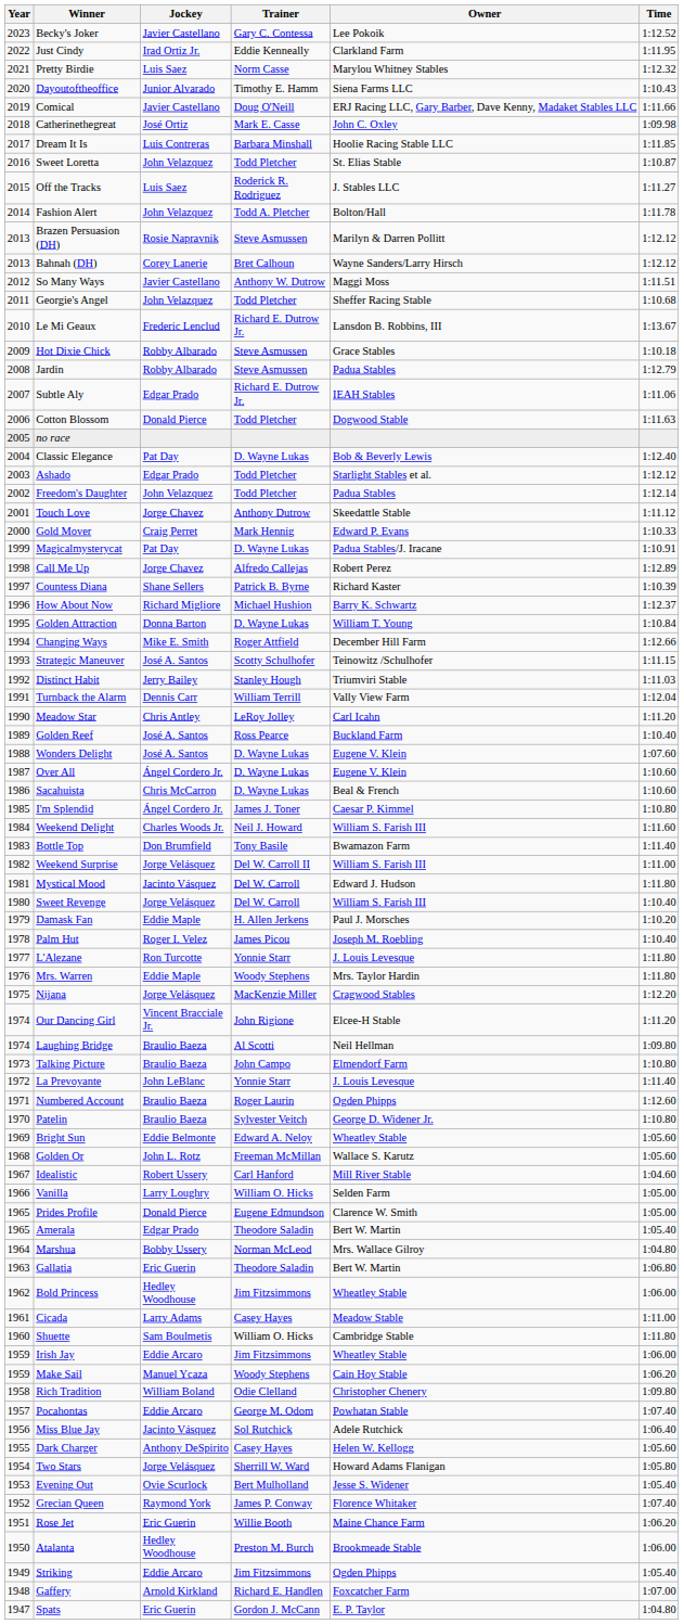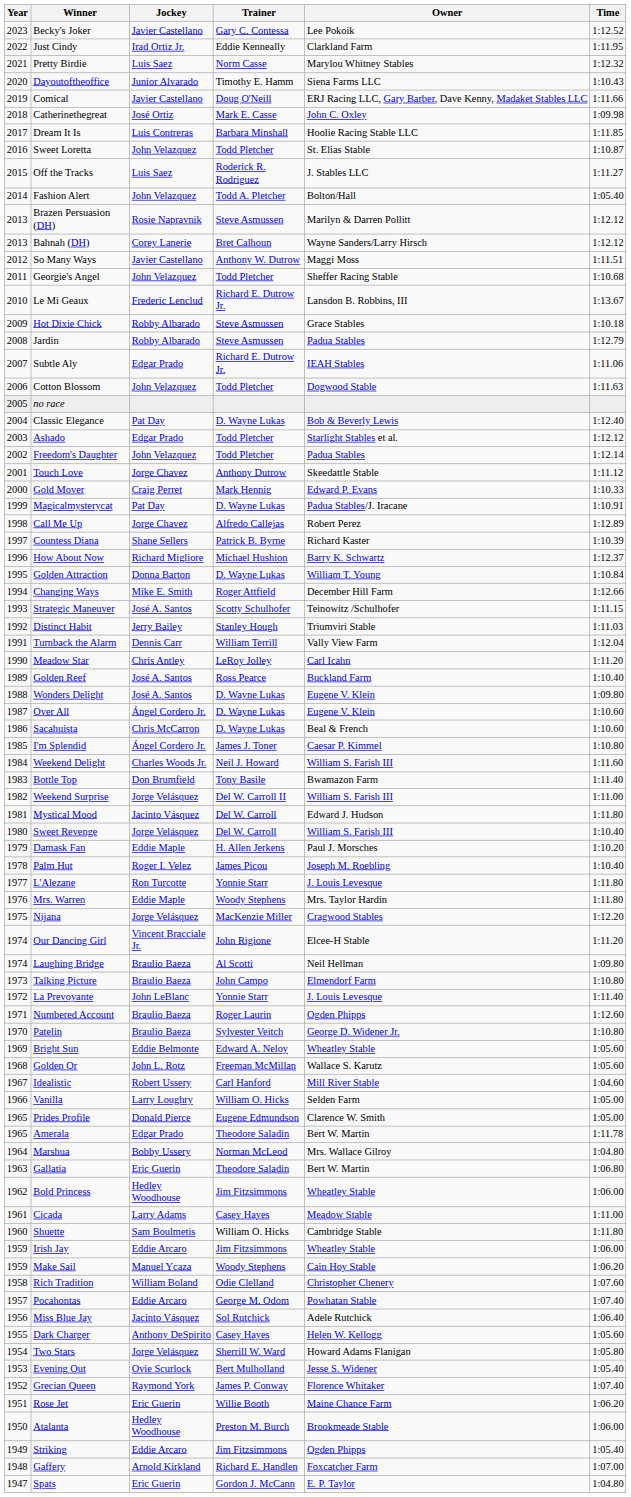 <table class="wikitable sortable" style="font-size:90%">
 <tr>
 <th style="width:30px">Year<br></th>
 <th style="width:130px">Winner<br></th>
 <th style="width:110px">Jockey<br></th>
 <th style="width:120px">Trainer<br></th>
 <th>Owner<br></th>
 <th style="width:25px">Time<br></th>
 </tr>
 <tr>
 <td>2023</td>
 <td>Becky's Joker</td>
 <td><a href='#'>Javier Castellano</a></td>
 <td><a href='#'>Gary C. Contessa</a></td>
 <td>Lee Pokoik</td>
 <td>1:12.52</td>
 </tr>
 <tr>
 <td>2022</td>
 <td>Just Cindy</td>
 <td><a href='#'>Irad Ortiz Jr.</a></td>
 <td>Eddie Kenneally</td>
 <td>Clarkland Farm</td>
 <td>1:11.95</td>
 </tr>
 <tr>
 <td>2021</td>
 <td>Pretty Birdie</td>
 <td><a href='#'>Luis Saez</a></td>
 <td><a href='#'>Norm Casse</a></td>
 <td>Marylou Whitney Stables</td>
 <td>1:12.32</td>
 </tr>
 <tr>
 <td>2020</td>
 <td><a href='#'>Dayoutoftheoffice</a></td>
 <td><a href='#'>Junior Alvarado</a></td>
 <td>Timothy E. Hamm</td>
 <td>Siena Farms LLC</td>
 <td>1:10.43</td>
 </tr>
 <tr>
 <td>2019</td>
 <td>Comical</td>
 <td><a href='#'>Javier Castellano</a></td>
 <td><a href='#'>Doug O'Neill</a></td>
 <td>ERJ Racing LLC, <a href='#'>Gary Barber</a>, Dave Kenny, <a href='#'>Madaket Stables LLC</a></td>
 <td>1:11.66</td>
 </tr>
 <tr>
 <td>2018</td>
 <td>Catherinethegreat</td>
 <td><a href='#'>José Ortiz</a></td>
 <td><a href='#'>Mark E. Casse</a></td>
 <td><a href='#'>John C. Oxley</a></td>
 <td>1:09.98</td>
 </tr>
 <tr>
 <td>2017</td>
 <td>Dream It Is</td>
 <td><a href='#'>Luis Contreras</a></td>
 <td><a href='#'>Barbara Minshall</a></td>
 <td>Hoolie Racing Stable LLC</td>
 <td>1:11.85</td>
 </tr>
 <tr>
 <td>2016</td>
 <td>Sweet Loretta</td>
 <td><a href='#'>John Velazquez</a></td>
 <td><a href='#'>Todd Pletcher</a></td>
 <td>St. Elias Stable</td>
 <td>1:10.87</td>
 </tr>
 <tr>
 <td>2015</td>
 <td>Off the Tracks</td>
 <td><a href='#'>Luis Saez</a></td>
 <td><a href='#'>Roderick R. Rodriguez</a></td>
 <td>J. Stables LLC</td>
 <td>1:11.27</td>
 </tr>
 <tr>
 <td>2014</td>
 <td>Fashion Alert</td>
 <td><a href='#'>John Velazquez</a></td>
 <td><a href='#'>Todd A. Pletcher</a></td>
 <td>Bolton/Hall</td>
-<td>1:11.78</td>
+<td>1:05.40</td>
 </tr>
 <tr>
 <td>2013</td>
 <td>Brazen Persuasion (<a href='#'>DH</a>)</td>
 <td><a href='#'>Rosie Napravnik</a></td>
 <td><a href='#'>Steve Asmussen</a></td>
 <td>Marilyn & Darren Pollitt</td>
 <td>1:12.12</td>
 </tr>
 <tr>
 <td>2013</td>
 <td>Bahnah (<a href='#'>DH</a>)</td>
 <td><a href='#'>Corey Lanerie</a></td>
 <td><a href='#'>Bret Calhoun</a></td>
 <td>Wayne Sanders/Larry Hirsch</td>
 <td>1:12.12</td>
 </tr>
 <tr>
 <td>2012</td>
 <td>So Many Ways</td>
 <td><a href='#'>Javier Castellano</a></td>
 <td><a href='#'>Anthony W. Dutrow</a></td>
 <td>Maggi Moss</td>
 <td>1:11.51</td>
 </tr>
 <tr>
 <td>2011</td>
 <td>Georgie's Angel</td>
 <td><a href='#'>John Velazquez</a></td>
 <td><a href='#'>Todd Pletcher</a></td>
 <td>Sheffer Racing Stable</td>
 <td>1:10.68</td>
 </tr>
 <tr>
 <td>2010</td>
 <td>Le Mi Geaux</td>
 <td><a href='#'>Frederic Lenclud</a></td>
 <td><a href='#'>Richard E. Dutrow Jr.</a></td>
 <td>Lansdon B. Robbins, III</td>
 <td>1:13.67</td>
 </tr>
 <tr>
 <td>2009</td>
 <td><a href='#'>Hot Dixie Chick</a></td>
 <td><a href='#'>Robby Albarado</a></td>
 <td><a href='#'>Steve Asmussen</a></td>
 <td>Grace Stables</td>
 <td>1:10.18</td>
 </tr>
 <tr>
 <td>2008</td>
 <td>Jardin</td>
 <td><a href='#'>Robby Albarado</a></td>
 <td><a href='#'>Steve Asmussen</a></td>
 <td><a href='#'>Padua Stables</a></td>
 <td>1:12.79</td>
 </tr>
 <tr>
 <td>2007</td>
 <td>Subtle Aly</td>
 <td><a href='#'>Edgar Prado</a></td>
 <td><a href='#'>Richard E. Dutrow Jr.</a></td>
 <td><a href='#'>IEAH Stables</a></td>
 <td>1:11.06</td>
 </tr>
 <tr>
 <td>2006</td>
 <td>Cotton Blossom</td>
-<td><a href='#'>Donald Pierce</a></td>
+<td><a href='#'>John Velazquez</a></td>
 <td><a href='#'>Todd Pletcher</a></td>
 <td><a href='#'>Dogwood Stable</a></td>
 <td>1:11.63</td>
 </tr>
 <tr bgcolor="#eeeeee">
 <td>2005</td>
 <td><em>no race</em></td>
 <td></td>
 <td></td>
 <td></td>
 <td></td>
 </tr>
 <tr>
 <td>2004</td>
 <td>Classic Elegance</td>
 <td><a href='#'>Pat Day</a></td>
 <td><a href='#'>D. Wayne Lukas</a></td>
 <td><a href='#'>Bob & Beverly Lewis</a></td>
 <td>1:12.40</td>
 </tr>
 <tr>
 <td>2003</td>
 <td><a href='#'>Ashado</a></td>
 <td><a href='#'>Edgar Prado</a></td>
 <td><a href='#'>Todd Pletcher</a></td>
 <td><a href='#'>Starlight Stables</a> et al.</td>
 <td>1:12.12</td>
 </tr>
 <tr>
 <td>2002</td>
 <td><a href='#'>Freedom's Daughter</a></td>
 <td><a href='#'>John Velazquez</a></td>
 <td><a href='#'>Todd Pletcher</a></td>
 <td><a href='#'>Padua Stables</a></td>
 <td>1:12.14</td>
 </tr>
 <tr>
 <td>2001</td>
 <td><a href='#'>Touch Love</a></td>
 <td><a href='#'>Jorge Chavez</a></td>
 <td><a href='#'>Anthony Dutrow</a></td>
 <td>Skeedattle Stable</td>
 <td>1:11.12</td>
 </tr>
 <tr>
 <td>2000</td>
 <td><a href='#'>Gold Mover</a></td>
 <td><a href='#'>Craig Perret</a></td>
 <td><a href='#'>Mark Hennig</a></td>
 <td><a href='#'>Edward P. Evans</a></td>
 <td>1:10.33</td>
 </tr>
 <tr>
 <td>1999</td>
 <td><a href='#'>Magicalmysterycat</a></td>
 <td><a href='#'>Pat Day</a></td>
 <td><a href='#'>D. Wayne Lukas</a></td>
 <td><a href='#'>Padua Stables</a>/J. Iracane</td>
 <td>1:10.91</td>
 </tr>
 <tr>
 <td>1998</td>
 <td><a href='#'>Call Me Up</a></td>
 <td><a href='#'>Jorge Chavez</a></td>
 <td><a href='#'>Alfredo Callejas</a></td>
 <td>Robert Perez</td>
 <td>1:12.89</td>
 </tr>
 <tr>
 <td>1997</td>
 <td><a href='#'>Countess Diana</a></td>
 <td><a href='#'>Shane Sellers</a></td>
 <td><a href='#'>Patrick B. Byrne</a></td>
 <td>Richard Kaster</td>
 <td>1:10.39</td>
 </tr>
 <tr>
 <td>1996</td>
 <td><a href='#'>How About Now</a></td>
 <td><a href='#'>Richard Migliore</a></td>
 <td><a href='#'>Michael Hushion</a></td>
 <td><a href='#'>Barry K. Schwartz</a></td>
 <td>1:12.37</td>
 </tr>
 <tr>
 <td>1995</td>
 <td><a href='#'>Golden Attraction</a></td>
 <td><a href='#'>Donna Barton</a></td>
 <td><a href='#'>D. Wayne Lukas</a></td>
 <td><a href='#'>William T. Young</a></td>
 <td>1:10.84</td>
 </tr>
 <tr>
 <td>1994</td>
 <td><a href='#'>Changing Ways</a></td>
 <td><a href='#'>Mike E. Smith</a></td>
 <td><a href='#'>Roger Attfield</a></td>
 <td>December Hill Farm</td>
 <td>1:12.66</td>
 </tr>
 <tr>
 <td>1993</td>
 <td><a href='#'>Strategic Maneuver</a></td>
 <td><a href='#'>José A. Santos</a></td>
 <td><a href='#'>Scotty Schulhofer</a></td>
 <td>Teinowitz /Schulhofer</td>
 <td>1:11.15</td>
 </tr>
 <tr>
 <td>1992</td>
 <td><a href='#'>Distinct Habit</a></td>
 <td><a href='#'>Jerry Bailey</a></td>
 <td><a href='#'>Stanley Hough</a></td>
 <td>Triumviri Stable</td>
 <td>1:11.03</td>
 </tr>
 <tr>
 <td>1991</td>
 <td><a href='#'>Turnback the Alarm</a></td>
 <td><a href='#'>Dennis Carr</a></td>
 <td><a href='#'>William Terrill</a></td>
 <td>Vally View Farm</td>
 <td>1:12.04</td>
 </tr>
 <tr>
 <td>1990</td>
 <td><a href='#'>Meadow Star</a></td>
 <td><a href='#'>Chris Antley</a></td>
 <td><a href='#'>LeRoy Jolley</a></td>
 <td><a href='#'>Carl Icahn</a></td>
 <td>1:11.20</td>
 </tr>
 <tr>
 <td>1989</td>
 <td><a href='#'>Golden Reef</a></td>
 <td><a href='#'>José A. Santos</a></td>
 <td><a href='#'>Ross Pearce</a></td>
 <td><a href='#'>Buckland Farm</a></td>
 <td>1:10.40</td>
 </tr>
 <tr>
 <td>1988</td>
 <td><a href='#'>Wonders Delight</a></td>
 <td><a href='#'>José A. Santos</a></td>
 <td><a href='#'>D. Wayne Lukas</a></td>
 <td><a href='#'>Eugene V. Klein</a></td>
-<td>1:07.60</td>
+<td>1:09.80</td>
 </tr>
 <tr>
 <td>1987</td>
 <td><a href='#'>Over All</a></td>
 <td><a href='#'>Ángel Cordero Jr.</a></td>
 <td><a href='#'>D. Wayne Lukas</a></td>
 <td><a href='#'>Eugene V. Klein</a></td>
 <td>1:10.60</td>
 </tr>
 <tr>
 <td>1986</td>
 <td><a href='#'>Sacahuista</a></td>
 <td><a href='#'>Chris McCarron</a></td>
 <td><a href='#'>D. Wayne Lukas</a></td>
 <td>Beal & French</td>
 <td>1:10.60</td>
 </tr>
 <tr>
 <td>1985</td>
 <td><a href='#'>I'm Splendid</a></td>
 <td><a href='#'>Ángel Cordero Jr.</a></td>
 <td><a href='#'>James J. Toner</a></td>
 <td><a href='#'>Caesar P. Kimmel</a></td>
 <td>1:10.80</td>
 </tr>
 <tr>
 <td>1984</td>
 <td><a href='#'>Weekend Delight</a></td>
 <td><a href='#'>Charles Woods Jr.</a></td>
 <td><a href='#'>Neil J. Howard</a></td>
 <td><a href='#'>William S. Farish III</a></td>
 <td>1:11.60</td>
 </tr>
 <tr>
 <td>1983</td>
 <td><a href='#'>Bottle Top</a></td>
 <td><a href='#'>Don Brumfield</a></td>
 <td><a href='#'>Tony Basile</a></td>
 <td>Bwamazon Farm</td>
 <td>1:11.40</td>
 </tr>
 <tr>
 <td>1982</td>
 <td><a href='#'>Weekend Surprise</a></td>
 <td><a href='#'>Jorge Velásquez</a></td>
 <td><a href='#'>Del W. Carroll II</a></td>
 <td><a href='#'>William S. Farish III</a></td>
 <td>1:11.00</td>
 </tr>
 <tr>
 <td>1981</td>
 <td><a href='#'>Mystical Mood</a></td>
 <td><a href='#'>Jacinto Vásquez</a></td>
 <td><a href='#'>Del W. Carroll</a></td>
 <td>Edward J. Hudson</td>
 <td>1:11.80</td>
 </tr>
 <tr>
 <td>1980</td>
 <td><a href='#'>Sweet Revenge</a></td>
 <td><a href='#'>Jorge Velásquez</a></td>
 <td><a href='#'>Del W. Carroll</a></td>
 <td><a href='#'>William S. Farish III</a></td>
 <td>1:10.40</td>
 </tr>
 <tr>
 <td>1979</td>
 <td><a href='#'>Damask Fan</a></td>
 <td><a href='#'>Eddie Maple</a></td>
 <td><a href='#'>H. Allen Jerkens</a></td>
 <td>Paul J. Morsches</td>
 <td>1:10.20</td>
 </tr>
 <tr>
 <td>1978</td>
 <td><a href='#'>Palm Hut</a></td>
 <td><a href='#'>Roger I. Velez</a></td>
 <td><a href='#'>James Picou</a></td>
 <td><a href='#'>Joseph M. Roebling</a></td>
 <td>1:10.40</td>
 </tr>
 <tr>
 <td>1977</td>
 <td><a href='#'>L'Alezane</a></td>
 <td><a href='#'>Ron Turcotte</a></td>
 <td><a href='#'>Yonnie Starr</a></td>
 <td><a href='#'>J. Louis Levesque</a></td>
 <td>1:11.80</td>
 </tr>
 <tr>
 <td>1976</td>
 <td><a href='#'>Mrs. Warren</a></td>
 <td><a href='#'>Eddie Maple</a></td>
 <td><a href='#'>Woody Stephens</a></td>
 <td>Mrs. Taylor Hardin</td>
 <td>1:11.80</td>
 </tr>
 <tr>
 <td>1975</td>
 <td><a href='#'>Nijana</a></td>
 <td><a href='#'>Jorge Velásquez</a></td>
 <td><a href='#'>MacKenzie Miller</a></td>
 <td><a href='#'>Cragwood Stables</a></td>
 <td>1:12.20</td>
 </tr>
 <tr>
 <td>1974</td>
 <td><a href='#'>Our Dancing Girl</a></td>
 <td><a href='#'>Vincent Bracciale Jr.</a></td>
 <td><a href='#'>John Rigione</a></td>
 <td>Elcee-H Stable</td>
 <td>1:11.20</td>
 </tr>
 <tr>
 <td>1974</td>
 <td><a href='#'>Laughing Bridge</a></td>
 <td><a href='#'>Braulio Baeza</a></td>
 <td><a href='#'>Al Scotti</a></td>
 <td>Neil Hellman</td>
 <td>1:09.80</td>
 </tr>
 <tr>
 <td>1973</td>
 <td><a href='#'>Talking Picture</a></td>
 <td><a href='#'>Braulio Baeza</a></td>
 <td><a href='#'>John Campo</a></td>
 <td><a href='#'>Elmendorf Farm</a></td>
 <td>1:10.80</td>
 </tr>
 <tr>
 <td>1972</td>
 <td><a href='#'>La Prevoyante</a></td>
 <td><a href='#'>John LeBlanc</a></td>
 <td><a href='#'>Yonnie Starr</a></td>
 <td><a href='#'>J. Louis Levesque</a></td>
 <td>1:11.40</td>
 </tr>
 <tr>
 <td>1971</td>
 <td><a href='#'>Numbered Account</a></td>
 <td><a href='#'>Braulio Baeza</a></td>
 <td><a href='#'>Roger Laurin</a></td>
 <td><a href='#'>Ogden Phipps</a></td>
 <td>1:12.60</td>
 </tr>
 <tr>
 <td>1970</td>
 <td><a href='#'>Patelin</a></td>
 <td><a href='#'>Braulio Baeza</a></td>
 <td><a href='#'>Sylvester Veitch</a></td>
 <td><a href='#'>George D. Widener Jr.</a></td>
 <td>1:10.80</td>
 </tr>
 <tr>
 <td>1969</td>
 <td><a href='#'>Bright Sun</a></td>
 <td><a href='#'>Eddie Belmonte</a></td>
 <td><a href='#'>Edward A. Neloy</a></td>
 <td><a href='#'>Wheatley Stable</a></td>
 <td>1:05.60</td>
 </tr>
 <tr>
 <td>1968</td>
 <td><a href='#'>Golden Or</a></td>
 <td><a href='#'>John L. Rotz</a></td>
 <td><a href='#'>Freeman McMillan</a></td>
 <td>Wallace S. Karutz</td>
 <td>1:05.60</td>
 </tr>
 <tr>
 <td>1967</td>
 <td><a href='#'>Idealistic</a></td>
 <td><a href='#'>Robert Ussery</a></td>
 <td><a href='#'>Carl Hanford</a></td>
 <td><a href='#'>Mill River Stable</a></td>
 <td>1:04.60</td>
 </tr>
 <tr>
 <td>1966</td>
 <td><a href='#'>Vanilla</a></td>
 <td><a href='#'>Larry Loughry</a></td>
 <td><a href='#'>William O. Hicks</a></td>
 <td>Selden Farm</td>
 <td>1:05.00</td>
 </tr>
 <tr>
 <td>1965</td>
 <td><a href='#'>Prides Profile</a></td>
 <td><a href='#'>Donald Pierce</a></td>
 <td><a href='#'>Eugene Edmundson</a></td>
 <td>Clarence W. Smith</td>
 <td>1:05.00</td>
 </tr>
 <tr>
 <td>1965</td>
 <td><a href='#'>Amerala</a></td>
 <td><a href='#'>Edgar Prado</a></td>
 <td><a href='#'>Theodore Saladin</a></td>
 <td>Bert W. Martin</td>
-<td>1:05.40</td>
+<td>1:11.78</td>
 </tr>
 <tr>
 <td>1964</td>
 <td><a href='#'>Marshua</a></td>
 <td><a href='#'>Bobby Ussery</a></td>
 <td><a href='#'>Norman McLeod</a></td>
 <td>Mrs. Wallace Gilroy</td>
 <td>1:04.80</td>
 </tr>
 <tr>
 <td>1963</td>
 <td><a href='#'>Gallatia</a></td>
 <td><a href='#'>Eric Guerin</a></td>
 <td><a href='#'>Theodore Saladin</a></td>
 <td>Bert W. Martin</td>
 <td>1:06.80</td>
 </tr>
 <tr>
 <td>1962</td>
 <td><a href='#'>Bold Princess</a></td>
 <td><a href='#'>Hedley Woodhouse</a></td>
 <td><a href='#'>Jim Fitzsimmons</a></td>
 <td><a href='#'>Wheatley Stable</a></td>
 <td>1:06.00</td>
 </tr>
 <tr>
 <td>1961</td>
 <td><a href='#'>Cicada</a></td>
 <td><a href='#'>Larry Adams</a></td>
 <td><a href='#'>Casey Hayes</a></td>
 <td><a href='#'>Meadow Stable</a></td>
 <td>1:11.00</td>
 </tr>
 <tr>
 <td>1960</td>
 <td><a href='#'>Shuette</a></td>
 <td><a href='#'>Sam Boulmetis</a></td>
 <td>William O. Hicks</td>
 <td>Cambridge Stable</td>
 <td>1:11.80</td>
 </tr>
 <tr>
 <td>1959</td>
 <td><a href='#'>Irish Jay</a></td>
 <td><a href='#'>Eddie Arcaro</a></td>
 <td><a href='#'>Jim Fitzsimmons</a></td>
 <td><a href='#'>Wheatley Stable</a></td>
 <td>1:06.00</td>
 </tr>
 <tr>
 <td>1959</td>
 <td><a href='#'>Make Sail</a></td>
 <td><a href='#'>Manuel Ycaza</a></td>
 <td><a href='#'>Woody Stephens</a></td>
 <td><a href='#'>Cain Hoy Stable</a></td>
 <td>1:06.20</td>
 </tr>
 <tr>
 <td>1958</td>
 <td><a href='#'>Rich Tradition</a></td>
 <td><a href='#'>William Boland</a></td>
 <td><a href='#'>Odie Clelland</a></td>
 <td><a href='#'>Christopher Chenery</a></td>
-<td>1:09.80</td>
+<td>1:07.60</td>
 </tr>
 <tr>
 <td>1957</td>
 <td><a href='#'>Pocahontas</a></td>
 <td><a href='#'>Eddie Arcaro</a></td>
 <td><a href='#'>George M. Odom</a></td>
 <td><a href='#'>Powhatan Stable</a></td>
 <td>1:07.40</td>
 </tr>
 <tr>
 <td>1956</td>
 <td><a href='#'>Miss Blue Jay</a></td>
 <td><a href='#'>Jacinto Vásquez</a></td>
 <td><a href='#'>Sol Rutchick</a></td>
 <td>Adele Rutchick</td>
 <td>1:06.40</td>
 </tr>
 <tr>
 <td>1955</td>
 <td><a href='#'>Dark Charger</a></td>
 <td><a href='#'>Anthony DeSpirito</a></td>
 <td><a href='#'>Casey Hayes</a></td>
 <td><a href='#'>Helen W. Kellogg</a></td>
 <td>1:05.60</td>
 </tr>
 <tr>
 <td>1954</td>
 <td><a href='#'>Two Stars</a></td>
 <td><a href='#'>Jorge Velásquez</a></td>
 <td><a href='#'>Sherrill W. Ward</a></td>
 <td>Howard Adams Flanigan</td>
 <td>1:05.80</td>
 </tr>
 <tr>
 <td>1953</td>
 <td><a href='#'>Evening Out</a></td>
 <td><a href='#'>Ovie Scurlock</a></td>
 <td><a href='#'>Bert Mulholland</a></td>
 <td><a href='#'>Jesse S. Widener</a></td>
 <td>1:05.40</td>
 </tr>
 <tr>
 <td>1952</td>
 <td><a href='#'>Grecian Queen</a></td>
 <td><a href='#'>Raymond York</a></td>
 <td><a href='#'>James P. Conway</a></td>
 <td><a href='#'>Florence Whitaker</a></td>
 <td>1:07.40</td>
 </tr>
 <tr>
 <td>1951</td>
 <td><a href='#'>Rose Jet</a></td>
 <td><a href='#'>Eric Guerin</a></td>
 <td><a href='#'>Willie Booth</a></td>
 <td><a href='#'>Maine Chance Farm</a></td>
 <td>1:06.20</td>
 </tr>
 <tr>
 <td>1950</td>
 <td><a href='#'>Atalanta</a></td>
 <td><a href='#'>Hedley Woodhouse</a></td>
 <td><a href='#'>Preston M. Burch</a></td>
 <td><a href='#'>Brookmeade Stable</a></td>
 <td>1:06.00</td>
 </tr>
 <tr>
 <td>1949</td>
 <td><a href='#'>Striking</a></td>
 <td><a href='#'>Eddie Arcaro</a></td>
 <td><a href='#'>Jim Fitzsimmons</a></td>
 <td><a href='#'>Ogden Phipps</a></td>
 <td>1:05.40</td>
 </tr>
 <tr>
 <td>1948</td>
 <td><a href='#'>Gaffery</a></td>
 <td><a href='#'>Arnold Kirkland</a></td>
 <td><a href='#'>Richard E. Handlen</a></td>
 <td><a href='#'>Foxcatcher Farm</a></td>
 <td>1:07.00</td>
 </tr>
 <tr>
 <td>1947</td>
 <td><a href='#'>Spats</a></td>
 <td><a href='#'>Eric Guerin</a></td>
 <td><a href='#'>Gordon J. McCann</a></td>
 <td><a href='#'>E. P. Taylor</a></td>
 <td>1:04.80</td>
 </tr>
 </table>
